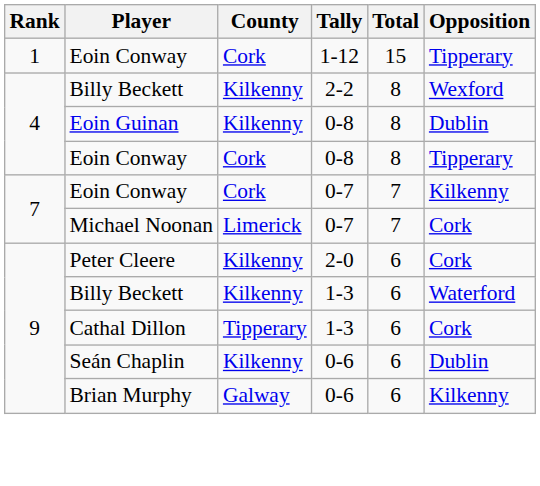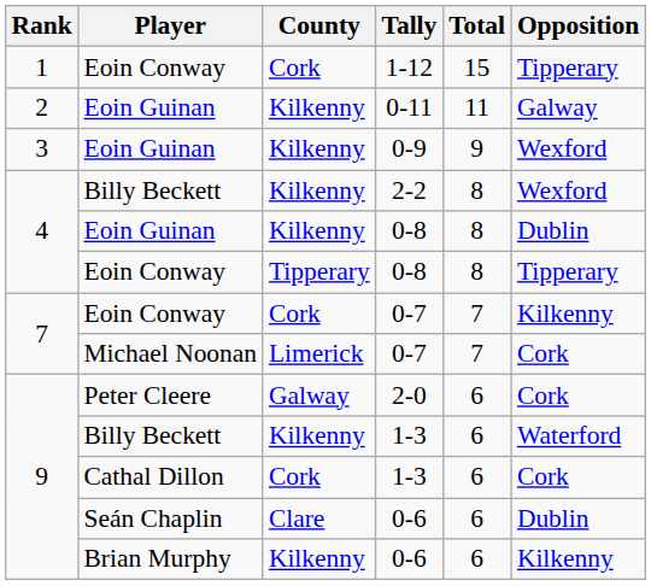 <table class="wikitable">
 <tr>
 <th>Rank</th>
 <th>Player</th>
 <th>County</th>
 <th>Tally</th>
 <th>Total</th>
 <th>Opposition</th>
 </tr>
 <tr>
 <td rowspan=1 align=center>1</td>
 <td>Eoin Conway</td>
 <td><a href='#'>Cork</a></td>
 <td align=center>1-12</td>
 <td align=center>15</td>
 <td><a href='#'>Tipperary</a></td>
 </tr>
 <tr>
+<td rowspan=1 align=center>2</td>
+<td><a href='#'>Eoin Guinan</a></td>
+<td><a href='#'>Kilkenny</a></td>
+<td align=center>0-11</td>
+<td align=center>11</td>
+<td><a href='#'>Galway</a></td>
+</tr>
+<tr>
+<td rowspan=1 align=center>3</td>
+<td><a href='#'>Eoin Guinan</a></td>
+<td><a href='#'>Kilkenny</a></td>
+<td align=center>0-9</td>
+<td align=center>9</td>
+<td><a href='#'>Wexford</a></td>
+</tr>
+<tr>
 <td rowspan=3 align=center>4</td>
 <td>Billy Beckett</td>
 <td><a href='#'>Kilkenny</a></td>
 <td align=center>2-2</td>
 <td align=center>8</td>
 <td><a href='#'>Wexford</a></td>
 </tr>
 <tr>
 <td><a href='#'>Eoin Guinan</a></td>
 <td><a href='#'>Kilkenny</a></td>
 <td align=center>0-8</td>
 <td align=center>8</td>
 <td><a href='#'>Dublin</a></td>
 </tr>
 <tr>
 <td>Eoin Conway</td>
-<td><a href='#'>Cork</a></td>
+<td><a href='#'>Tipperary</a></td>
 <td align=center>0-8</td>
 <td align=center>8</td>
 <td><a href='#'>Tipperary</a></td>
 </tr>
 <tr>
 <td rowspan=2 align=center>7</td>
 <td>Eoin Conway</td>
 <td><a href='#'>Cork</a></td>
 <td align=center>0-7</td>
 <td align=center>7</td>
 <td><a href='#'>Kilkenny</a></td>
 </tr>
 <tr>
 <td>Michael Noonan</td>
 <td><a href='#'>Limerick</a></td>
 <td align=center>0-7</td>
 <td align=center>7</td>
 <td><a href='#'>Cork</a></td>
 </tr>
 <tr>
 <td rowspan=5 align=center>9</td>
 <td>Peter Cleere</td>
-<td><a href='#'>Kilkenny</a></td>
+<td><a href='#'>Galway</a></td>
 <td align=center>2-0</td>
 <td align=center>6</td>
 <td><a href='#'>Cork</a></td>
 </tr>
 <tr>
 <td>Billy Beckett</td>
 <td><a href='#'>Kilkenny</a></td>
 <td align=center>1-3</td>
 <td align=center>6</td>
 <td><a href='#'>Waterford</a></td>
 </tr>
 <tr>
 <td>Cathal Dillon</td>
-<td><a href='#'>Tipperary</a></td>
+<td><a href='#'>Cork</a></td>
 <td align=center>1-3</td>
 <td align=center>6</td>
 <td><a href='#'>Cork</a></td>
 </tr>
 <tr>
 <td>Seán Chaplin</td>
-<td><a href='#'>Kilkenny</a></td>
+<td><a href='#'>Clare</a></td>
 <td align=center>0-6</td>
 <td align=center>6</td>
 <td><a href='#'>Dublin</a></td>
 </tr>
 <tr>
 <td>Brian Murphy</td>
-<td><a href='#'>Galway</a></td>
+<td><a href='#'>Kilkenny</a></td>
 <td align=center>0-6</td>
 <td align=center>6</td>
 <td><a href='#'>Kilkenny</a></td>
 </tr>
 </table>
